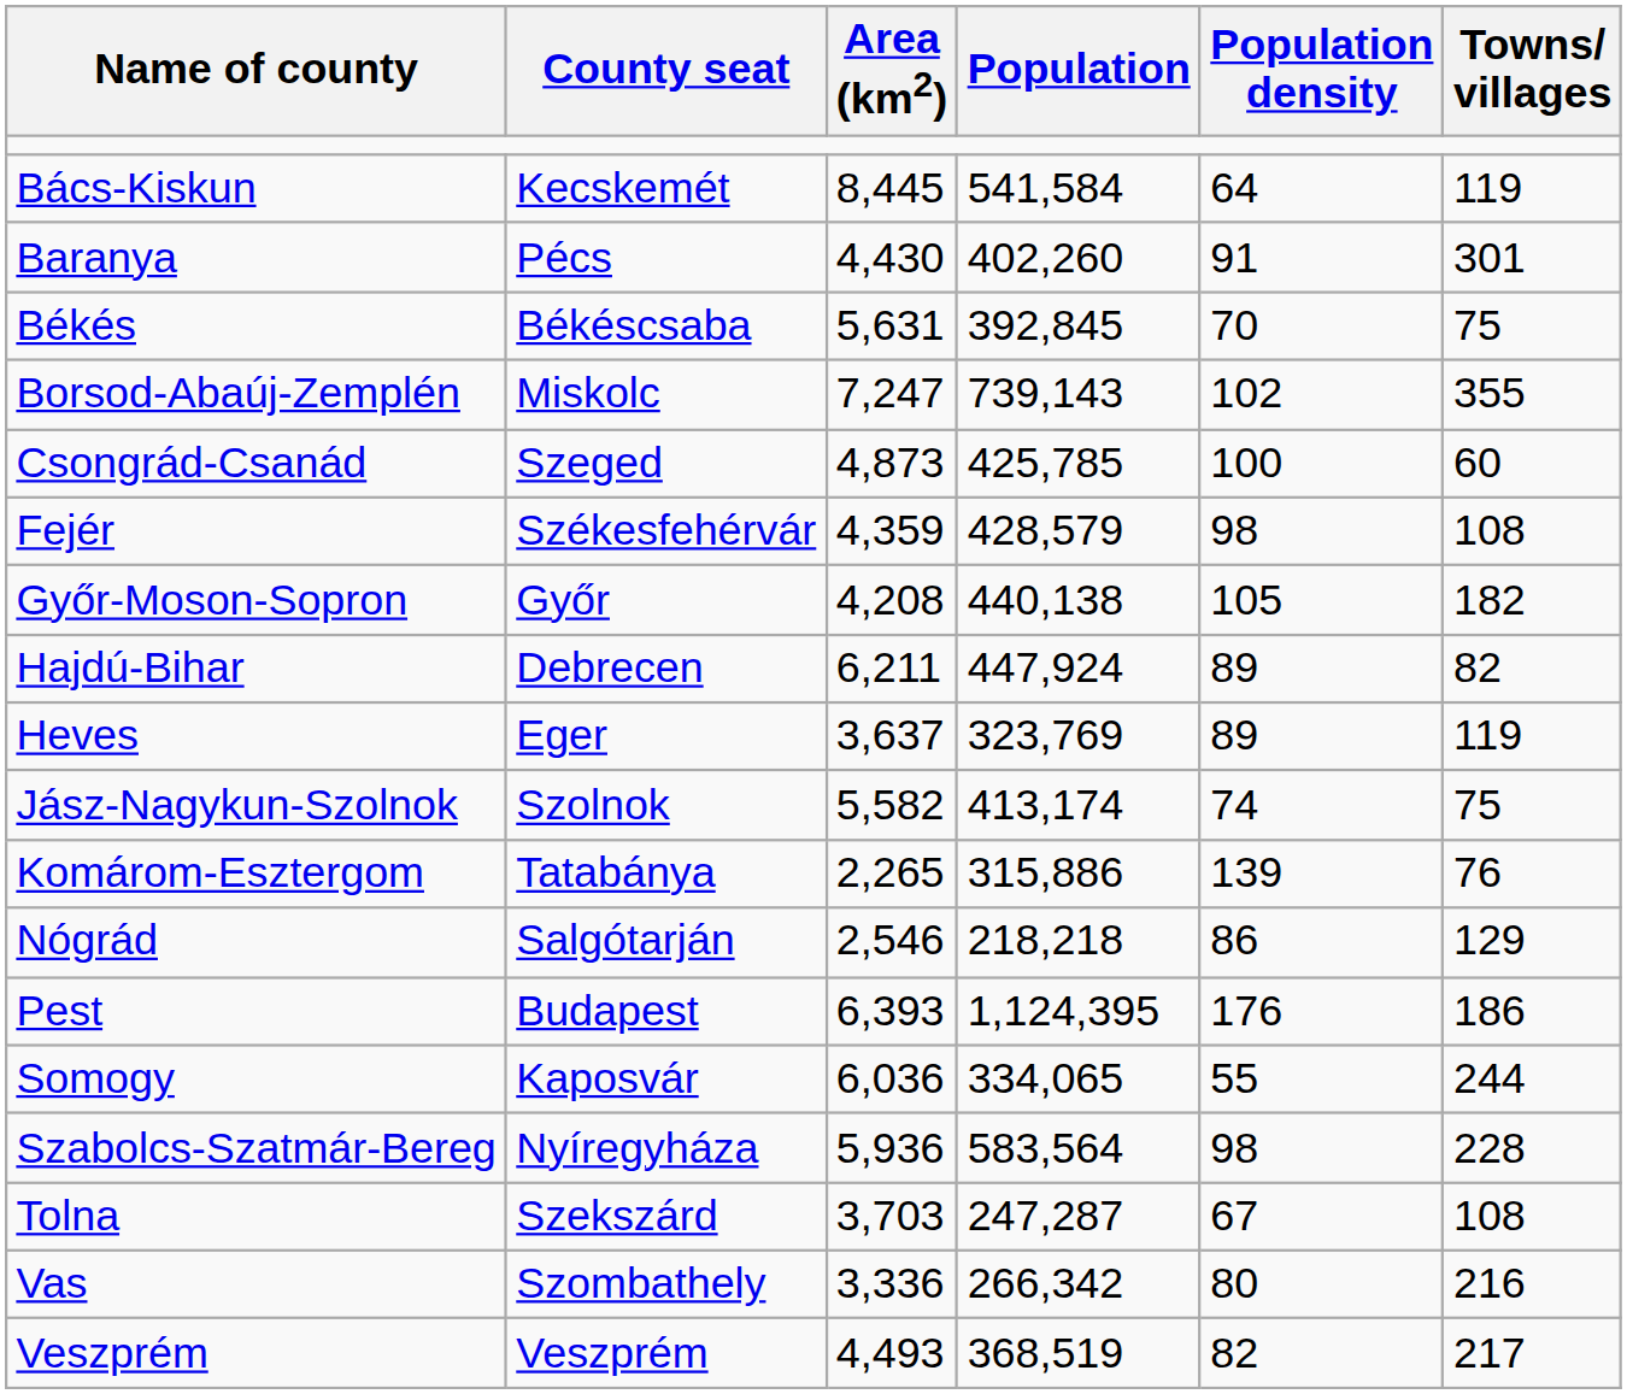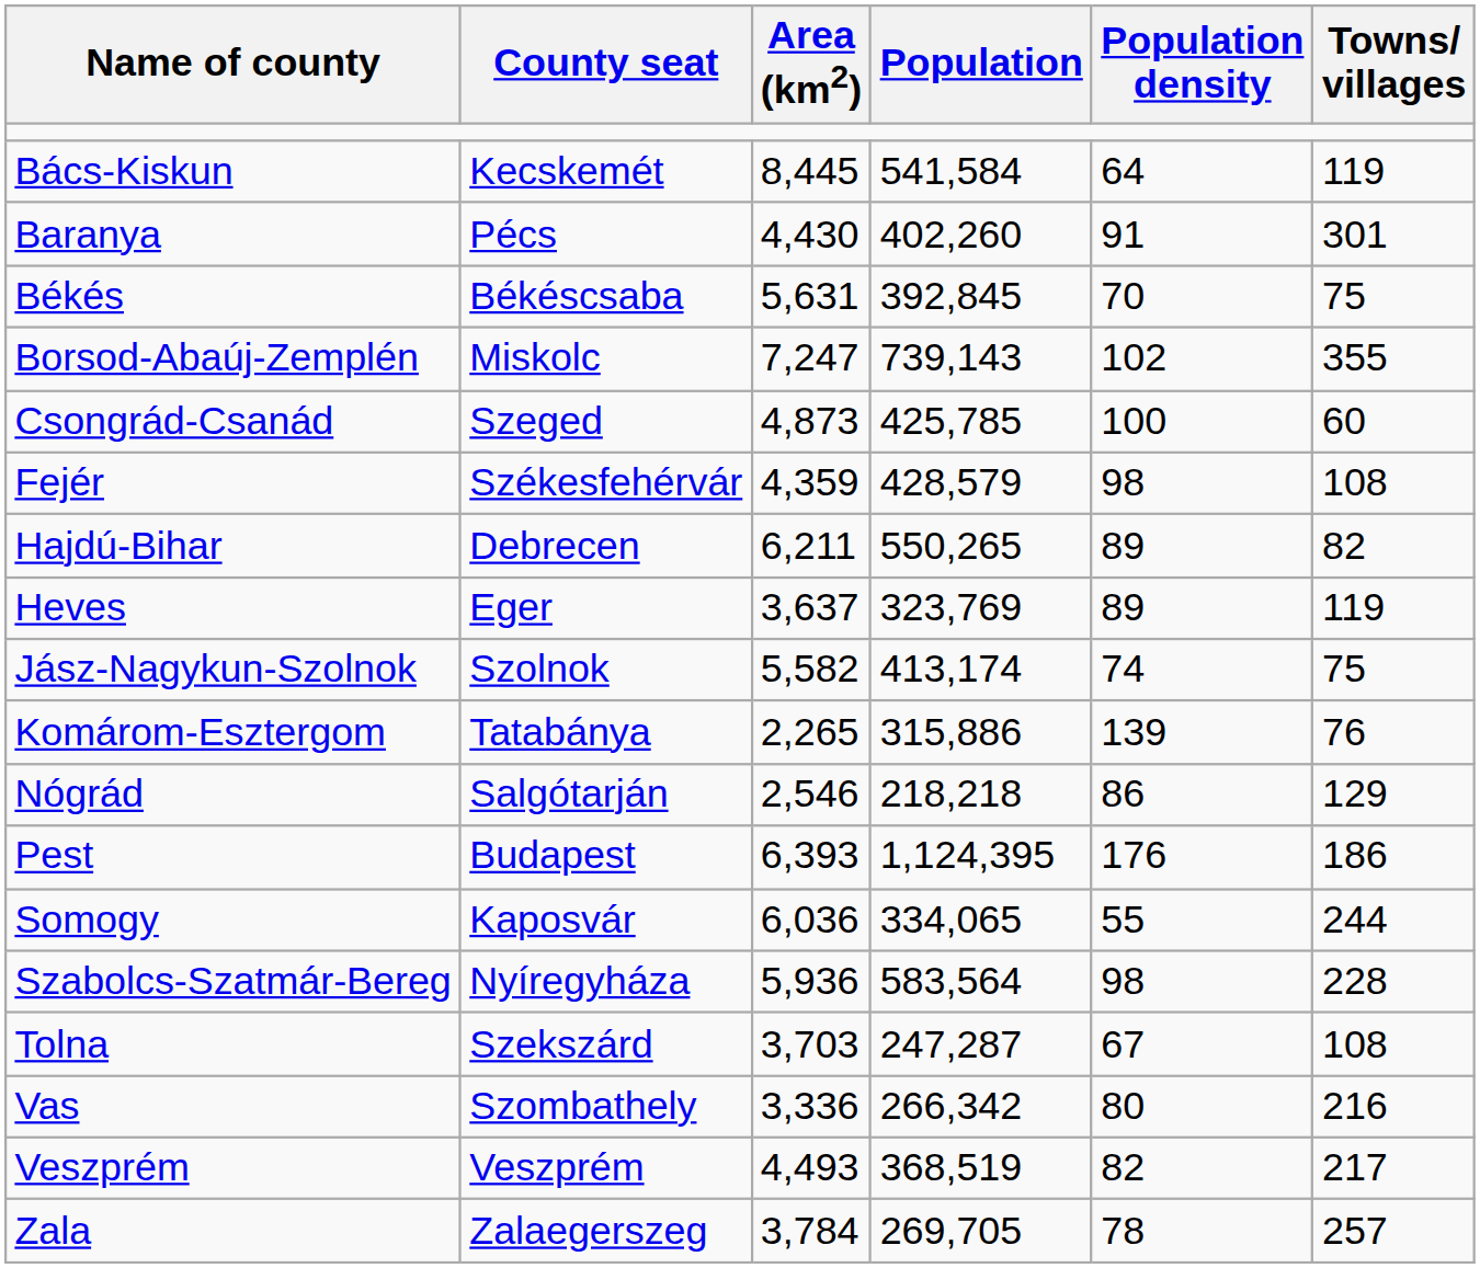 <table class="wikitable sortable">
 <tr>
 <th>Name of county</th>
 <th><a href='#'>County seat</a></th>
 <th><a href='#'>Area</a><br>(km<sup>2</sup>)</th>
 <th><a href='#'>Population</a></th>
 <th><a href='#'>Population<br>density</a></th>
 <th>Towns/<br>villages</th>
 </tr>
 <tr>
 <td colspan=6></td>
 </tr>
 <tr>
 <td><a href='#'>Bács-Kiskun</a></td>
 <td><a href='#'>Kecskemét</a></td>
 <td>8,445</td>
 <td>541,584</td>
 <td>64</td>
 <td>119</td>
 </tr>
 <tr>
 <td><a href='#'>Baranya</a></td>
 <td><a href='#'>Pécs</a></td>
 <td>4,430</td>
 <td>402,260</td>
 <td>91</td>
 <td>301</td>
 </tr>
 <tr>
 <td><a href='#'>Békés</a></td>
 <td><a href='#'>Békéscsaba</a></td>
 <td>5,631</td>
 <td>392,845</td>
 <td>70</td>
 <td>75</td>
 </tr>
 <tr>
 <td><a href='#'>Borsod-Abaúj-Zemplén</a></td>
 <td><a href='#'>Miskolc</a></td>
 <td>7,247</td>
 <td>739,143</td>
 <td>102</td>
 <td>355</td>
 </tr>
 <tr>
 <td><a href='#'>Csongrád-Csanád</a></td>
 <td><a href='#'>Szeged</a></td>
 <td>4,873</td>
 <td>425,785</td>
 <td>100</td>
 <td>60</td>
 </tr>
 <tr>
 <td><a href='#'>Fejér</a></td>
 <td><a href='#'>Székesfehérvár</a></td>
 <td>4,359</td>
 <td>428,579</td>
 <td>98</td>
 <td>108</td>
 </tr>
 <tr>
-<td><a href='#'>Győr-Moson-Sopron</a></td>
-<td><a href='#'>Győr</a></td>
-<td>4,208</td>
-<td>440,138</td>
-<td>105</td>
-<td>182</td>
-</tr>
-<tr>
 <td><a href='#'>Hajdú-Bihar</a></td>
 <td><a href='#'>Debrecen</a></td>
 <td>6,211</td>
-<td>447,924</td>
+<td>550,265</td>
 <td>89</td>
 <td>82</td>
 </tr>
 <tr>
 <td><a href='#'>Heves</a></td>
 <td><a href='#'>Eger</a></td>
 <td>3,637</td>
 <td>323,769</td>
 <td>89</td>
 <td>119</td>
 </tr>
 <tr>
 <td><a href='#'>Jász-Nagykun-Szolnok</a></td>
 <td><a href='#'>Szolnok</a></td>
 <td>5,582</td>
 <td>413,174</td>
 <td>74</td>
 <td>75</td>
 </tr>
 <tr>
 <td><a href='#'>Komárom-Esztergom</a></td>
 <td><a href='#'>Tatabánya</a></td>
 <td>2,265</td>
 <td>315,886</td>
 <td>139</td>
 <td>76</td>
 </tr>
 <tr>
 <td><a href='#'>Nógrád</a></td>
 <td><a href='#'>Salgótarján</a></td>
 <td>2,546</td>
 <td>218,218</td>
 <td>86</td>
 <td>129</td>
 </tr>
 <tr>
 <td><a href='#'>Pest</a></td>
 <td><a href='#'>Budapest</a></td>
 <td>6,393</td>
 <td>1,124,395</td>
 <td>176</td>
 <td>186</td>
 </tr>
 <tr>
 <td><a href='#'>Somogy</a></td>
 <td><a href='#'>Kaposvár</a></td>
 <td>6,036</td>
 <td>334,065</td>
 <td>55</td>
 <td>244</td>
 </tr>
 <tr>
 <td><a href='#'>Szabolcs-Szatmár-Bereg</a></td>
 <td><a href='#'>Nyíregyháza</a></td>
 <td>5,936</td>
 <td>583,564</td>
 <td>98</td>
 <td>228</td>
 </tr>
 <tr>
 <td><a href='#'>Tolna</a></td>
 <td><a href='#'>Szekszárd</a></td>
 <td>3,703</td>
 <td>247,287</td>
 <td>67</td>
 <td>108</td>
 </tr>
 <tr>
 <td><a href='#'>Vas</a></td>
 <td><a href='#'>Szombathely</a></td>
 <td>3,336</td>
 <td>266,342</td>
 <td>80</td>
 <td>216</td>
 </tr>
 <tr>
 <td><a href='#'>Veszprém</a></td>
 <td><a href='#'>Veszprém</a></td>
 <td>4,493</td>
 <td>368,519</td>
 <td>82</td>
 <td>217</td>
 </tr>
+<tr>
+<td><a href='#'>Zala</a></td>
+<td><a href='#'>Zalaegerszeg</a></td>
+<td>3,784</td>
+<td>269,705</td>
+<td>78</td>
+<td>257</td>
+</tr>
 </table>
